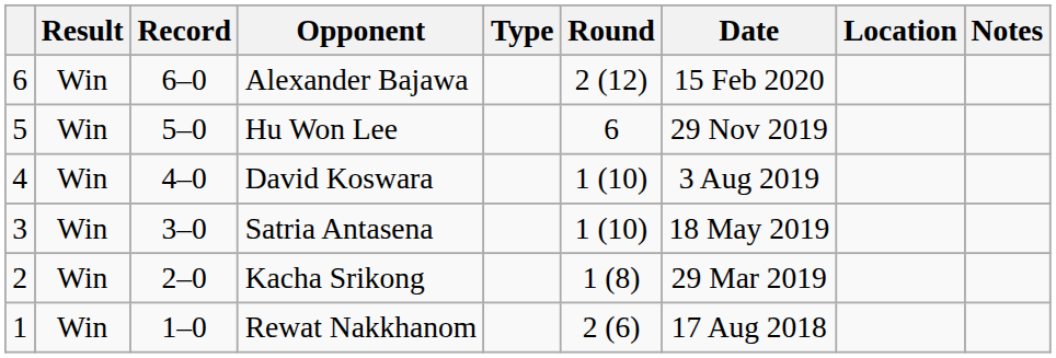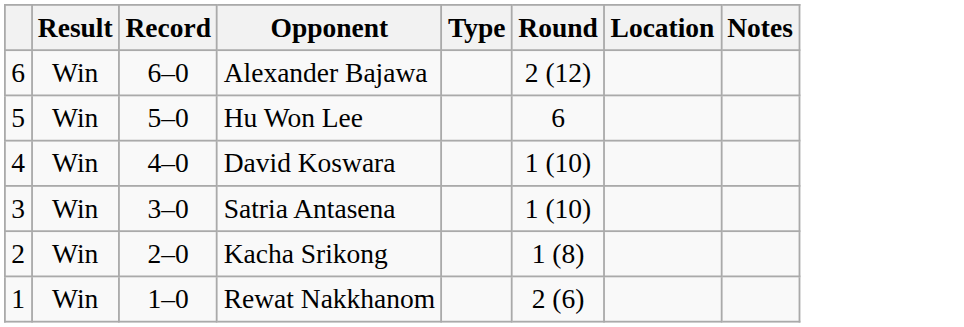 <table class="wikitable" style="text-align:center; font-size:95%">
 <tr>
 <th></th>
 <th>Result</th>
 <th>Record</th>
 <th>Opponent</th>
 <th>Type</th>
 <th>Round</th>
-<th>Date</th>
 <th>Location</th>
 <th>Notes</th>
 </tr>
 <tr>
 <td>6</td>
 <td>Win</td>
 <td>6–0</td>
 <td style="text-align:left;"> Alexander Bajawa</td>
 <td></td>
 <td>2 (12)</td>
-<td>15 Feb 2020</td>
 <td style="text-align:left;"> </td>
 <td style="text-align:left;"></td>
 </tr>
 <tr>
 <td>5</td>
 <td>Win</td>
 <td>5–0</td>
 <td style="text-align:left;"> Hu Won Lee</td>
 <td></td>
 <td>6</td>
-<td>29 Nov 2019</td>
 <td style="text-align:left;"> </td>
 <td></td>
 </tr>
 <tr>
 <td>4</td>
 <td>Win</td>
 <td>4–0</td>
 <td style="text-align:left;"> David Koswara</td>
 <td></td>
 <td>1 (10)</td>
-<td>3 Aug 2019</td>
 <td style="text-align:left;"> </td>
 <td style="text-align:left;"></td>
 </tr>
 <tr>
 <td>3</td>
 <td>Win</td>
 <td>3–0</td>
 <td style="text-align:left;"> Satria Antasena</td>
 <td></td>
 <td>1 (10)</td>
-<td>18 May 2019</td>
 <td style="text-align:left;"> </td>
 <td style="text-align:left;"></td>
 </tr>
 <tr>
 <td>2</td>
 <td>Win</td>
 <td>2–0</td>
 <td style="text-align:left;"> Kacha Srikong</td>
 <td></td>
 <td>1 (8)</td>
-<td>29 Mar 2019</td>
 <td style="text-align:left;"> </td>
 <td style="text-align:left;"></td>
 </tr>
 <tr>
 <td>1</td>
 <td>Win</td>
 <td>1–0</td>
 <td style="text-align:left;"> Rewat Nakkhanom</td>
 <td></td>
 <td>2 (6)</td>
-<td>17 Aug 2018</td>
 <td style="text-align:left;"> </td>
 <td style="text-align:left;"></td>
 </tr>
 </table>
